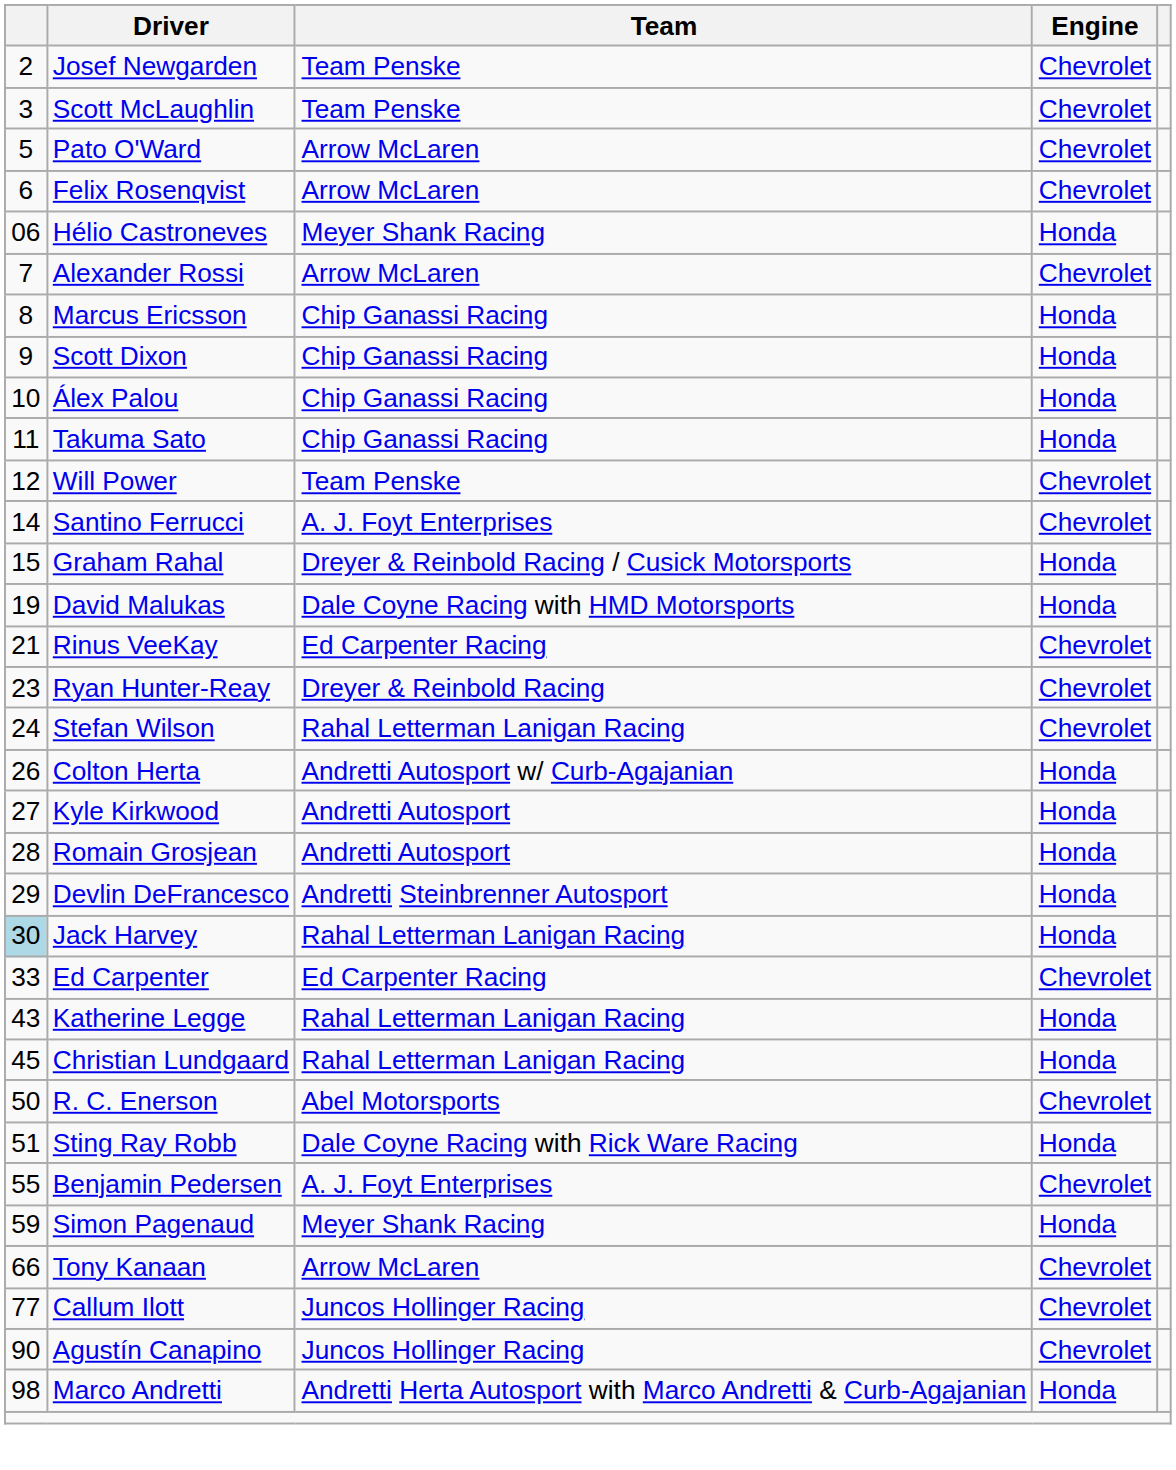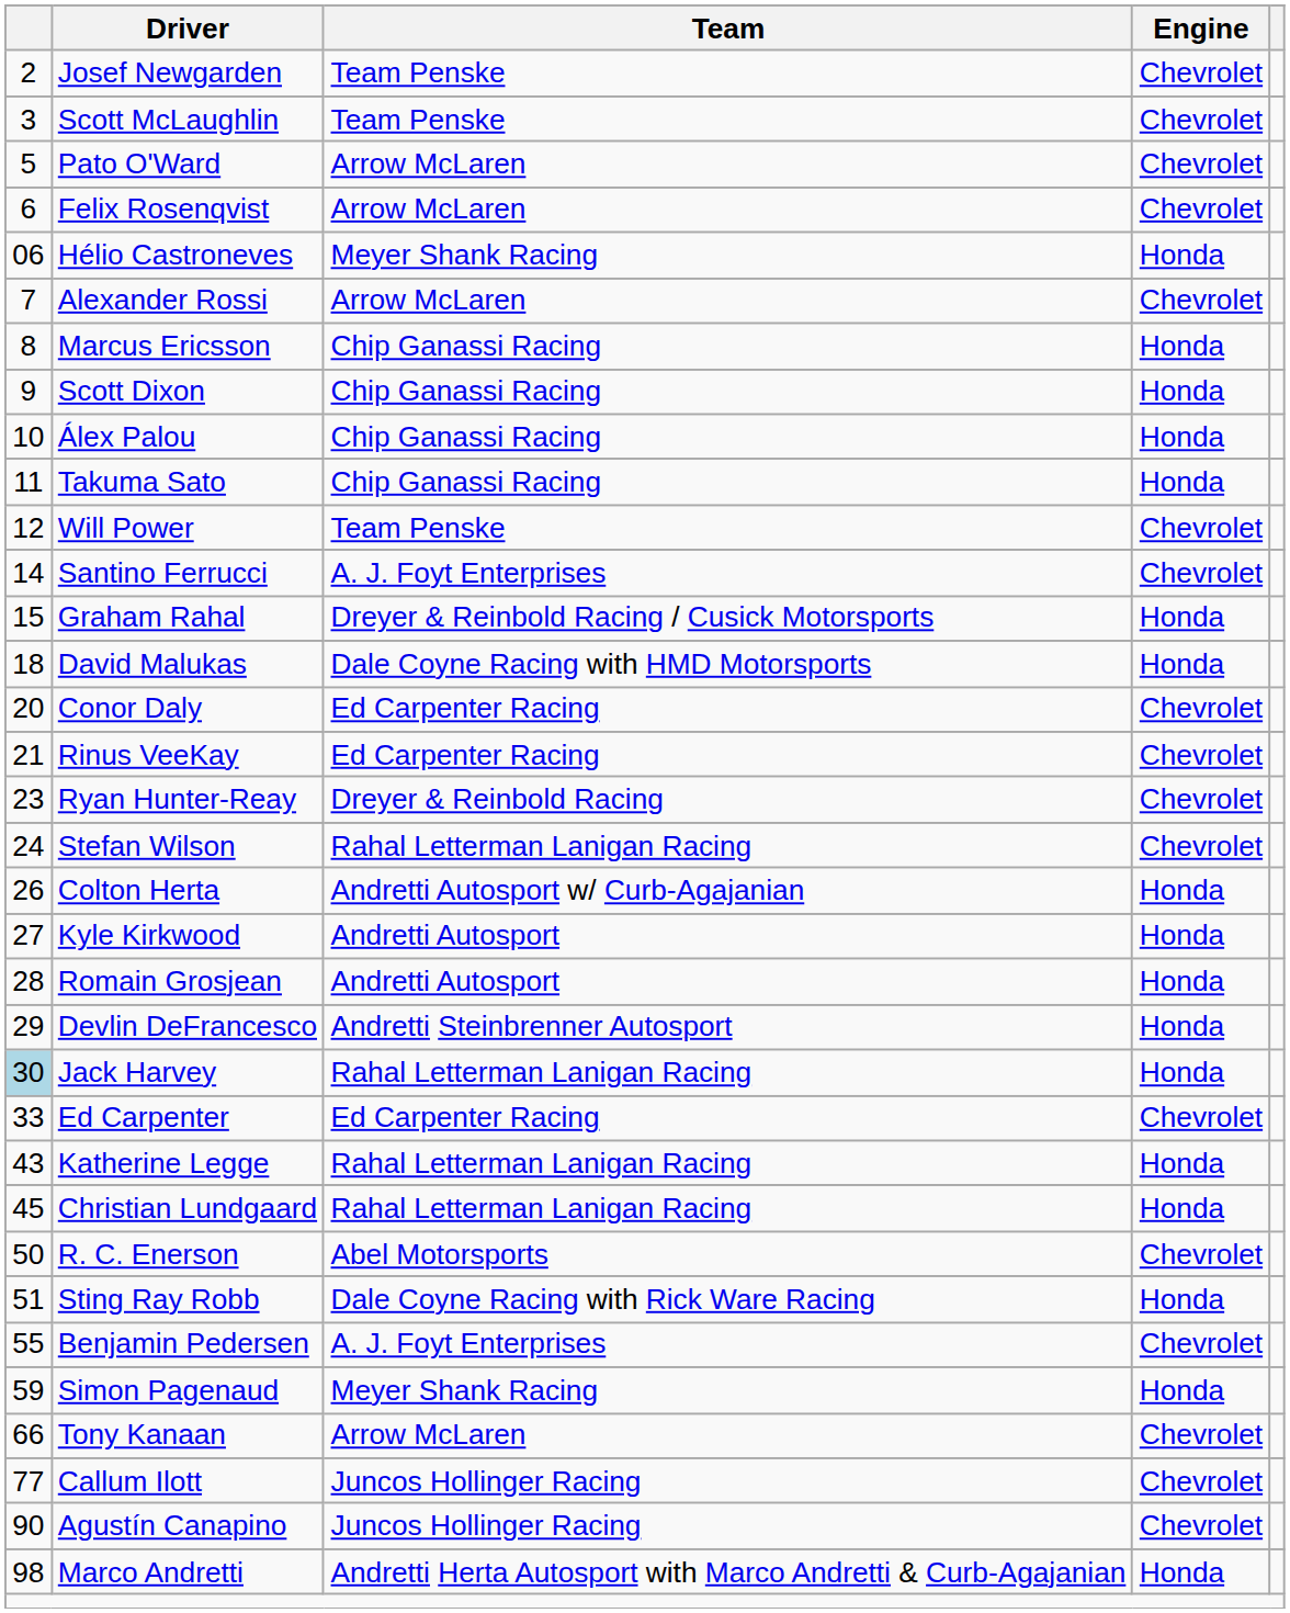 <table class="wikitable sortable" style="font-size: 85%;">
 <tr>
 <th align=center></th>
 <th class="unsortable">Driver</th>
 <th>Team</th>
 <th>Engine</th>
 <th class="unsortable"></th>
 </tr>
 <tr>
 <td align="center">2</td>
 <td> <a href='#'>Josef Newgarden</a></td>
 <td><a href='#'>Team Penske</a></td>
 <td><a href='#'>Chevrolet</a></td>
 <td align="center"></td>
 </tr>
 <tr>
 <td align="center">3</td>
 <td> <a href='#'>Scott McLaughlin</a></td>
 <td><a href='#'>Team Penske</a></td>
 <td><a href='#'>Chevrolet</a></td>
 <td align="center"></td>
 </tr>
 <tr>
 <td align="center">5</td>
 <td> <a href='#'>Pato O'Ward</a></td>
 <td><a href='#'>Arrow McLaren</a></td>
 <td><a href='#'>Chevrolet</a></td>
 <td align="center"></td>
 </tr>
 <tr>
 <td align="center">6</td>
 <td> <a href='#'>Felix Rosenqvist</a></td>
 <td><a href='#'>Arrow McLaren</a></td>
 <td><a href='#'>Chevrolet</a></td>
 <td align="center"></td>
 </tr>
 <tr>
 <td align="center">06</td>
 <td> <a href='#'>Hélio Castroneves</a> </td>
 <td><a href='#'>Meyer Shank Racing</a></td>
 <td><a href='#'>Honda</a></td>
 <td align="center"></td>
 </tr>
 <tr>
 <td align="center">7</td>
 <td> <a href='#'>Alexander Rossi</a> </td>
 <td><a href='#'>Arrow McLaren</a></td>
 <td><a href='#'>Chevrolet</a></td>
 <td align="center"></td>
 </tr>
 <tr>
 <td align="center">8</td>
 <td> <a href='#'>Marcus Ericsson</a> </td>
 <td><a href='#'>Chip Ganassi Racing</a></td>
 <td><a href='#'>Honda</a></td>
 <td align="center"></td>
 </tr>
 <tr>
 <td align="center">9</td>
 <td> <a href='#'>Scott Dixon</a> </td>
 <td><a href='#'>Chip Ganassi Racing</a></td>
 <td><a href='#'>Honda</a></td>
 <td align="center"></td>
 </tr>
 <tr>
 <td align="center">10</td>
 <td> <a href='#'>Álex Palou</a></td>
 <td><a href='#'>Chip Ganassi Racing</a></td>
 <td><a href='#'>Honda</a></td>
 <td align="center"></td>
 </tr>
 <tr>
 <td align="center">11</td>
 <td> <a href='#'>Takuma Sato</a> </td>
 <td><a href='#'>Chip Ganassi Racing</a></td>
 <td><a href='#'>Honda</a></td>
 <td align="center"></td>
 </tr>
 <tr>
 <td align="center">12</td>
 <td> <a href='#'>Will Power</a> </td>
 <td><a href='#'>Team Penske</a></td>
 <td><a href='#'>Chevrolet</a></td>
 <td align="center"></td>
 </tr>
 <tr>
 <td align="center">14</td>
 <td> <a href='#'>Santino Ferrucci</a></td>
 <td><a href='#'>A. J. Foyt Enterprises</a></td>
 <td><a href='#'>Chevrolet</a></td>
 <td align="center"></td>
 </tr>
 <tr>
 <td align="center">15</td>
 <td> <a href='#'>Graham Rahal</a></td>
 <td><a href='#'>Dreyer & Reinbold Racing</a> / <a href='#'>Cusick Motorsports</a></td>
 <td><a href='#'>Honda</a></td>
 <td align="center"></td>
 </tr>
 <tr>
-<td align="center">19</td>
+<td align="center">18</td>
 <td> <a href='#'>David Malukas</a></td>
 <td><a href='#'>Dale Coyne Racing</a> with <a href='#'>HMD Motorsports</a></td>
 <td><a href='#'>Honda</a></td>
+<td align="center"></td>
+</tr>
+<tr>
+<td align="center">20</td>
+<td> <a href='#'>Conor Daly</a></td>
+<td><a href='#'>Ed Carpenter Racing</a></td>
+<td><a href='#'>Chevrolet</a></td>
 <td align="center"></td>
 </tr>
 <tr>
 <td align="center">21</td>
 <td> <a href='#'>Rinus VeeKay</a></td>
 <td><a href='#'>Ed Carpenter Racing</a></td>
 <td><a href='#'>Chevrolet</a></td>
 <td align="center"></td>
 </tr>
 <tr>
 <td align="center">23</td>
 <td> <a href='#'>Ryan Hunter-Reay</a> </td>
 <td><a href='#'>Dreyer & Reinbold Racing</a></td>
 <td><a href='#'>Chevrolet</a></td>
 <td align="center"></td>
 </tr>
 <tr>
 <td align="center">24</td>
 <td> <a href='#'>Stefan Wilson</a></td>
 <td><a href='#'>Rahal Letterman Lanigan Racing</a></td>
 <td><a href='#'>Chevrolet</a></td>
 <td align="center"></td>
 </tr>
 <tr>
 <td align="center">26</td>
 <td> <a href='#'>Colton Herta</a></td>
 <td><a href='#'>Andretti Autosport</a> w/ <a href='#'>Curb-Agajanian</a></td>
 <td><a href='#'>Honda</a></td>
 <td align="center"></td>
 </tr>
 <tr>
 <td align="center">27</td>
 <td> <a href='#'>Kyle Kirkwood</a></td>
 <td><a href='#'>Andretti Autosport</a></td>
 <td><a href='#'>Honda</a></td>
 <td align="center"></td>
 </tr>
 <tr>
 <td align="center">28</td>
 <td> <a href='#'>Romain Grosjean</a></td>
 <td><a href='#'>Andretti Autosport</a></td>
 <td><a href='#'>Honda</a></td>
 <td align="center"></td>
 </tr>
 <tr>
 <td align="center">29</td>
 <td> <a href='#'>Devlin DeFrancesco</a></td>
 <td><a href='#'>Andretti</a> <a href='#'>Steinbrenner Autosport</a></td>
 <td><a href='#'>Honda</a></td>
 <td align="center"></td>
 </tr>
 <tr>
 <td align="center" style="background: lightblue;">30</td>
 <td> <a href='#'>Jack Harvey</a></td>
 <td><a href='#'>Rahal Letterman Lanigan Racing</a></td>
 <td><a href='#'>Honda</a></td>
 <td align="center"></td>
 </tr>
 <tr>
 <td align="center">33</td>
 <td> <a href='#'>Ed Carpenter</a></td>
 <td><a href='#'>Ed Carpenter Racing</a></td>
 <td><a href='#'>Chevrolet</a></td>
 <td align="center"></td>
 </tr>
 <tr>
 <td align="center">43</td>
 <td> <a href='#'>Katherine Legge</a></td>
 <td><a href='#'>Rahal Letterman Lanigan Racing</a></td>
 <td><a href='#'>Honda</a></td>
 <td align="center"></td>
 </tr>
 <tr>
 <td align="center">45</td>
 <td> <a href='#'>Christian Lundgaard</a></td>
 <td><a href='#'>Rahal Letterman Lanigan Racing</a></td>
 <td><a href='#'>Honda</a></td>
 <td align="center"></td>
 </tr>
 <tr>
 <td align="center">50</td>
 <td> <a href='#'>R. C. Enerson</a> </td>
 <td><a href='#'>Abel Motorsports</a></td>
 <td><a href='#'>Chevrolet</a></td>
 <td align="center"></td>
 </tr>
 <tr>
 <td align="center">51</td>
 <td> <a href='#'>Sting Ray Robb</a> </td>
 <td><a href='#'>Dale Coyne Racing</a> with <a href='#'>Rick Ware Racing</a></td>
 <td><a href='#'>Honda</a></td>
 <td align="center"></td>
 </tr>
 <tr>
 <td align="center">55</td>
 <td> <a href='#'>Benjamin Pedersen</a> </td>
 <td><a href='#'>A. J. Foyt Enterprises</a></td>
 <td><a href='#'>Chevrolet</a></td>
 <td align="center"></td>
 </tr>
 <tr>
 <td align="center">59</td>
 <td> <a href='#'>Simon Pagenaud</a> </td>
 <td><a href='#'>Meyer Shank Racing</a></td>
 <td><a href='#'>Honda</a></td>
 <td align="center"></td>
 </tr>
 <tr>
 <td align="center">66</td>
 <td> <a href='#'>Tony Kanaan</a> </td>
 <td><a href='#'>Arrow McLaren</a></td>
 <td><a href='#'>Chevrolet</a></td>
 <td align="center"></td>
 </tr>
 <tr>
 <td align="center">77</td>
 <td> <a href='#'>Callum Ilott</a></td>
 <td><a href='#'>Juncos Hollinger Racing</a></td>
 <td><a href='#'>Chevrolet</a></td>
 <td align="center"></td>
 </tr>
 <tr>
 <td align="center">90</td>
 <td> <a href='#'>Agustín Canapino</a> </td>
 <td><a href='#'>Juncos Hollinger Racing</a></td>
 <td><a href='#'>Chevrolet</a></td>
 <td align="center"></td>
 </tr>
 <tr>
 <td align="center">98</td>
 <td> <a href='#'>Marco Andretti</a></td>
 <td><a href='#'>Andretti</a> <a href='#'>Herta Autosport</a> with <a href='#'>Marco Andretti</a> & <a href='#'>Curb-Agajanian</a></td>
 <td><a href='#'>Honda</a></td>
 <td align="center"></td>
 </tr>
 <tr class=sortbottom>
 <td align="center" colspan="5"></td>
 </tr>
 </table>
